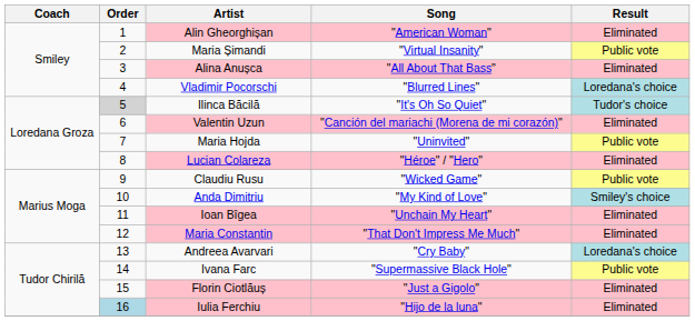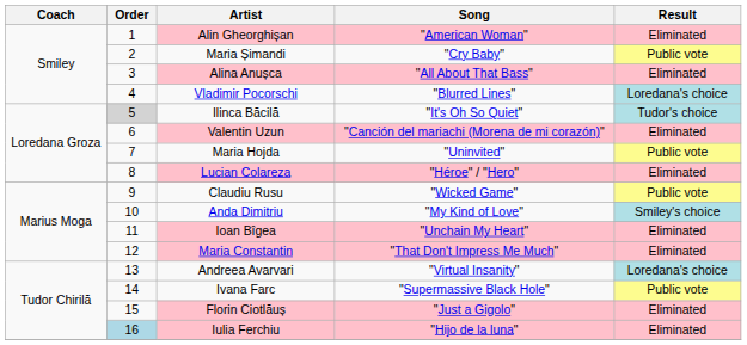 <table class="wikitable" style="text-align: center; width:75%;">
 <tr>
 <th style="width:08%;">Coach</th>
 <th style="width:02%;">Order</th>
 <th style="width:14%;">Artist</th>
 <th style="width:22%;">Song</th>
 <th style="width:10%;">Result</th>
 </tr>
 <tr>
 <td rowspan="4">Smiley</td>
 <td>1</td>
 <td style="background:pink">Alin Gheorghișan</td>
 <td style="background:pink">"<a href='#'>American Woman</a>"</td>
 <td style="background:pink">Eliminated</td>
 </tr>
 <tr>
 <td>2</td>
 <td>Maria Șimandi</td>
-<td>"<a href='#'>Virtual Insanity</a>"</td>
+<td>"<a href='#'>Cry Baby</a>"</td>
 <td style="background:#fdfc8f">Public vote</td>
 </tr>
 <tr>
 <td>3</td>
 <td style="background:pink">Alina Anușca</td>
 <td style="background:pink">"<a href='#'>All About That Bass</a>"</td>
 <td style="background:pink">Eliminated</td>
 </tr>
 <tr>
 <td>4</td>
 <td><a href='#'>Vladimir Pocorschi</a></td>
 <td>"<a href='#'>Blurred Lines</a>"</td>
 <td style="background:#b0e0e6">Loredana's choice</td>
 </tr>
 <tr>
 <td rowspan="4">Loredana Groza</td>
 <td style="background: lightgrey;">5</td>
 <td>Ilinca Băcilă</td>
 <td>"<a href='#'>It's Oh So Quiet</a>"</td>
 <td style="background:#b0e0e6">Tudor's choice</td>
 </tr>
 <tr>
 <td>6</td>
 <td style="background:pink">Valentin Uzun</td>
 <td style="background:pink">"<a href='#'>Canción del mariachi (Morena de mi corazón)</a>"</td>
 <td style="background:pink">Eliminated</td>
 </tr>
 <tr>
 <td>7</td>
 <td>Maria Hojda</td>
 <td>"<a href='#'>Uninvited</a>"</td>
 <td style="background:#fdfc8f">Public vote</td>
 </tr>
 <tr>
 <td>8</td>
 <td style="background:pink"><a href='#'>Lucian Colareza</a></td>
 <td style="background:pink">"<a href='#'>Héroe</a>" / "<a href='#'>Hero</a>"</td>
 <td style="background:pink">Eliminated</td>
 </tr>
 <tr>
 <td rowspan="4">Marius Moga</td>
 <td>9</td>
 <td>Claudiu Rusu</td>
 <td>"<a href='#'>Wicked Game</a>"</td>
 <td style="background:#fdfc8f">Public vote</td>
 </tr>
 <tr>
 <td>10</td>
 <td><a href='#'>Anda Dimitriu</a></td>
 <td>"<a href='#'>My Kind of Love</a>"</td>
 <td style="background:#b0e0e6">Smiley's choice</td>
 </tr>
 <tr>
 <td>11</td>
 <td style="background:pink">Ioan Bîgea</td>
 <td style="background:pink">"<a href='#'>Unchain My Heart</a>"</td>
 <td style="background:pink">Eliminated</td>
 </tr>
 <tr>
 <td>12</td>
 <td style="background:pink"><a href='#'>Maria Constantin</a></td>
 <td style="background:pink">"<a href='#'>That Don't Impress Me Much</a>"</td>
 <td style="background:pink">Eliminated</td>
 </tr>
 <tr>
 <td rowspan="4">Tudor Chirilă</td>
 <td>13</td>
 <td>Andreea Avarvari</td>
-<td>"<a href='#'>Cry Baby</a>"</td>
+<td>"<a href='#'>Virtual Insanity</a>"</td>
 <td style="background:#b0e0e6">Loredana's choice</td>
 </tr>
 <tr>
 <td>14</td>
 <td>Ivana Farc</td>
 <td>"<a href='#'>Supermassive Black Hole</a>"</td>
 <td style="background:#fdfc8f">Public vote</td>
 </tr>
 <tr>
 <td>15</td>
 <td style="background:pink">Florin Ciotlăuș</td>
 <td style="background:pink">"<a href='#'>Just a Gigolo</a>"</td>
 <td style="background:pink">Eliminated</td>
 </tr>
 <tr>
 <td style="background: lightblue;">16</td>
 <td style="background:pink">Iulia Ferchiu</td>
 <td style="background:pink">"<a href='#'>Hijo de la luna</a>"</td>
 <td style="background:pink">Eliminated</td>
 </tr>
 <tr>
 </tr>
 </table>
